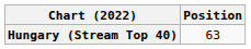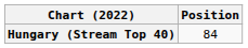 <table class="wikitable sortable plainrowheaders" style="text-align:center;">
 <tr>
 <th>Chart (2022)</th>
 <th>Position</th>
 </tr>
 <tr>
 <th scope="row">Hungary (Stream Top 40)</th>
-<td>63</td>
+<td>84</td>
 </tr>
 </table>
